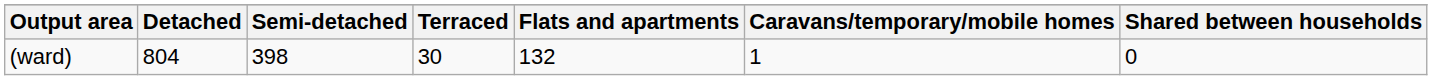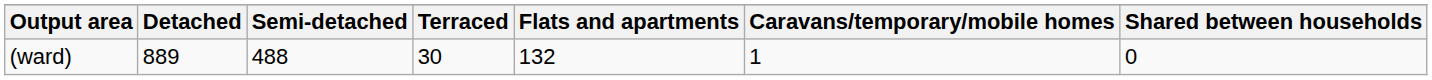 <table class="wikitable">
 <tr>
 </tr>
 <tr>
 <th>Output area</th>
 <th>Detached</th>
 <th>Semi-detached</th>
 <th>Terraced</th>
 <th>Flats and apartments</th>
 <th>Caravans/temporary/mobile homes</th>
 <th>Shared between households</th>
 </tr>
 <tr>
 <td>(ward)</td>
-<td>804</td>
-<td>398</td>
+<td>889</td>
+<td>488</td>
 <td>30</td>
 <td>132</td>
 <td>1</td>
 <td>0</td>
 </tr>
 </table>
